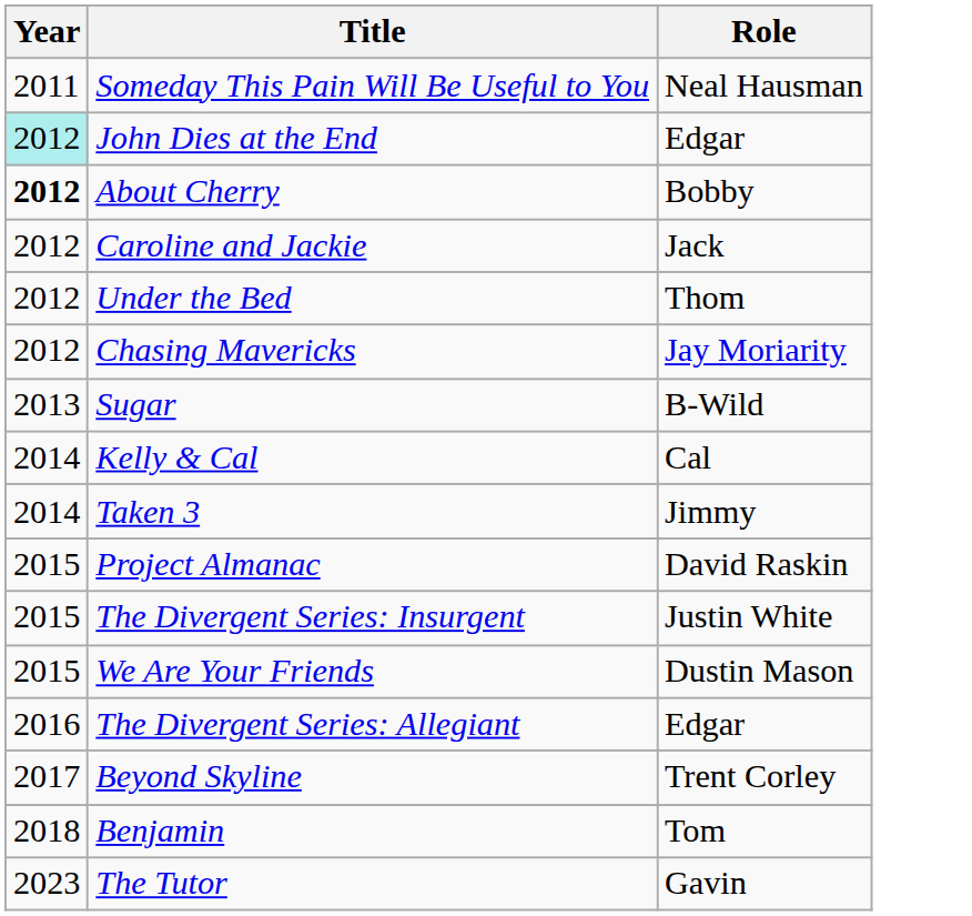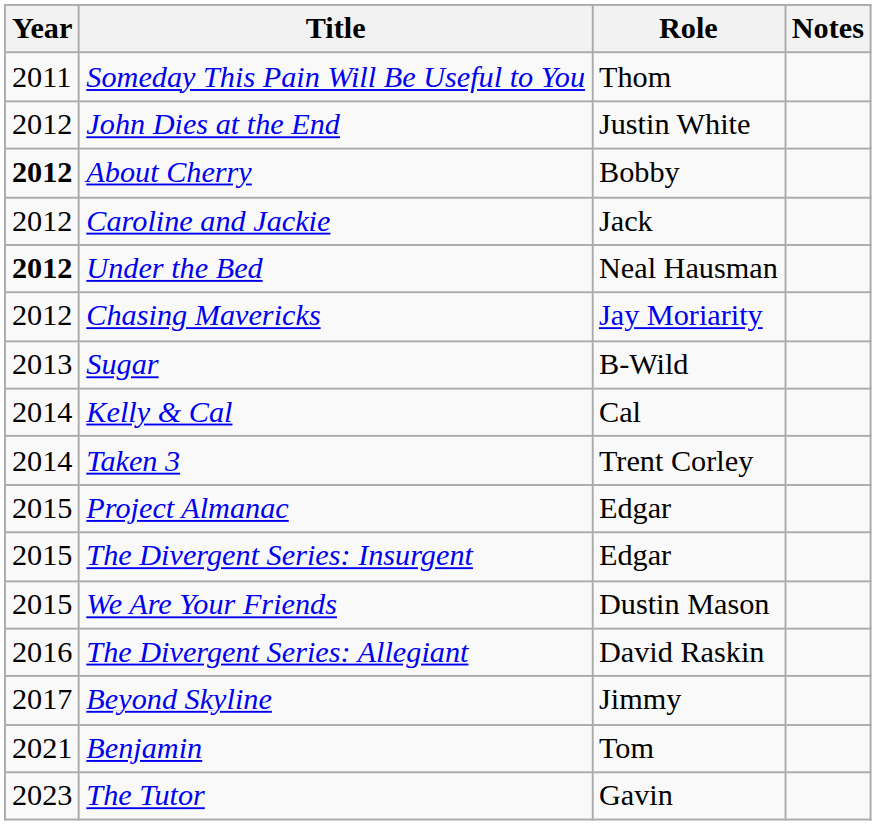 <table class="wikitable sortable">
 <tr>
 <th>Year</th>
 <th>Title</th>
 <th>Role</th>
+<th class="unsortable">Notes</th>
 </tr>
 <tr>
 <td>2011</td>
 <td><em><a href='#'>Someday This Pain Will Be Useful to You</a></em></td>
-<td>Neal Hausman</td>
+<td>Thom</td>
+<td></td>
 </tr>
 <tr>
-<td style="background: paleturquoise;">2012</td>
+<td>2012</td>
 <td><em><a href='#'>John Dies at the End</a></em></td>
-<td>Edgar</td>
+<td>Justin White</td>
+<td></td>
 </tr>
 <tr>
 <td><strong>2012</strong></td>
 <td><em><a href='#'>About Cherry</a></em></td>
 <td>Bobby</td>
+<td></td>
 </tr>
 <tr>
 <td>2012</td>
 <td><em><a href='#'>Caroline and Jackie</a></em></td>
 <td>Jack</td>
+<td></td>
 </tr>
 <tr>
-<td>2012</td>
+<td><strong>2012</strong></td>
 <td><em><a href='#'>Under the Bed</a></em></td>
-<td>Thom</td>
+<td>Neal Hausman</td>
+<td></td>
 </tr>
 <tr>
 <td>2012</td>
 <td><em><a href='#'>Chasing Mavericks</a></em></td>
 <td><a href='#'>Jay Moriarity</a></td>
+<td></td>
 </tr>
 <tr>
 <td>2013</td>
 <td><em><a href='#'>Sugar</a></em></td>
 <td>B-Wild</td>
+<td></td>
 </tr>
 <tr>
 <td>2014</td>
 <td><em><a href='#'>Kelly & Cal</a></em></td>
 <td>Cal</td>
+<td></td>
 </tr>
 <tr>
 <td>2014</td>
 <td><em><a href='#'>Taken 3</a></em></td>
-<td>Jimmy</td>
+<td>Trent Corley</td>
+<td></td>
 </tr>
 <tr>
 <td>2015</td>
 <td><em><a href='#'>Project Almanac</a></em></td>
-<td>David Raskin</td>
+<td>Edgar</td>
+<td></td>
 </tr>
 <tr>
 <td>2015</td>
 <td><em><a href='#'>The Divergent Series: Insurgent</a></em></td>
-<td>Justin White</td>
+<td>Edgar</td>
+<td></td>
 </tr>
 <tr>
 <td>2015</td>
 <td><em><a href='#'>We Are Your Friends</a></em></td>
 <td>Dustin Mason</td>
+<td></td>
 </tr>
 <tr>
 <td>2016</td>
 <td><em><a href='#'>The Divergent Series: Allegiant</a></em></td>
-<td>Edgar</td>
+<td>David Raskin</td>
+<td></td>
 </tr>
 <tr>
 <td>2017</td>
 <td><em><a href='#'>Beyond Skyline</a></em></td>
-<td>Trent Corley</td>
+<td>Jimmy</td>
+<td></td>
 </tr>
 <tr>
-<td>2018</td>
+<td>2021</td>
 <td><a href='#'><em>Benjamin</em></a></td>
 <td>Tom</td>
+<td></td>
 </tr>
 <tr>
 <td>2023</td>
 <td><em><a href='#'>The Tutor</a></em></td>
 <td>Gavin</td>
+<td></td>
 </tr>
 </table>
